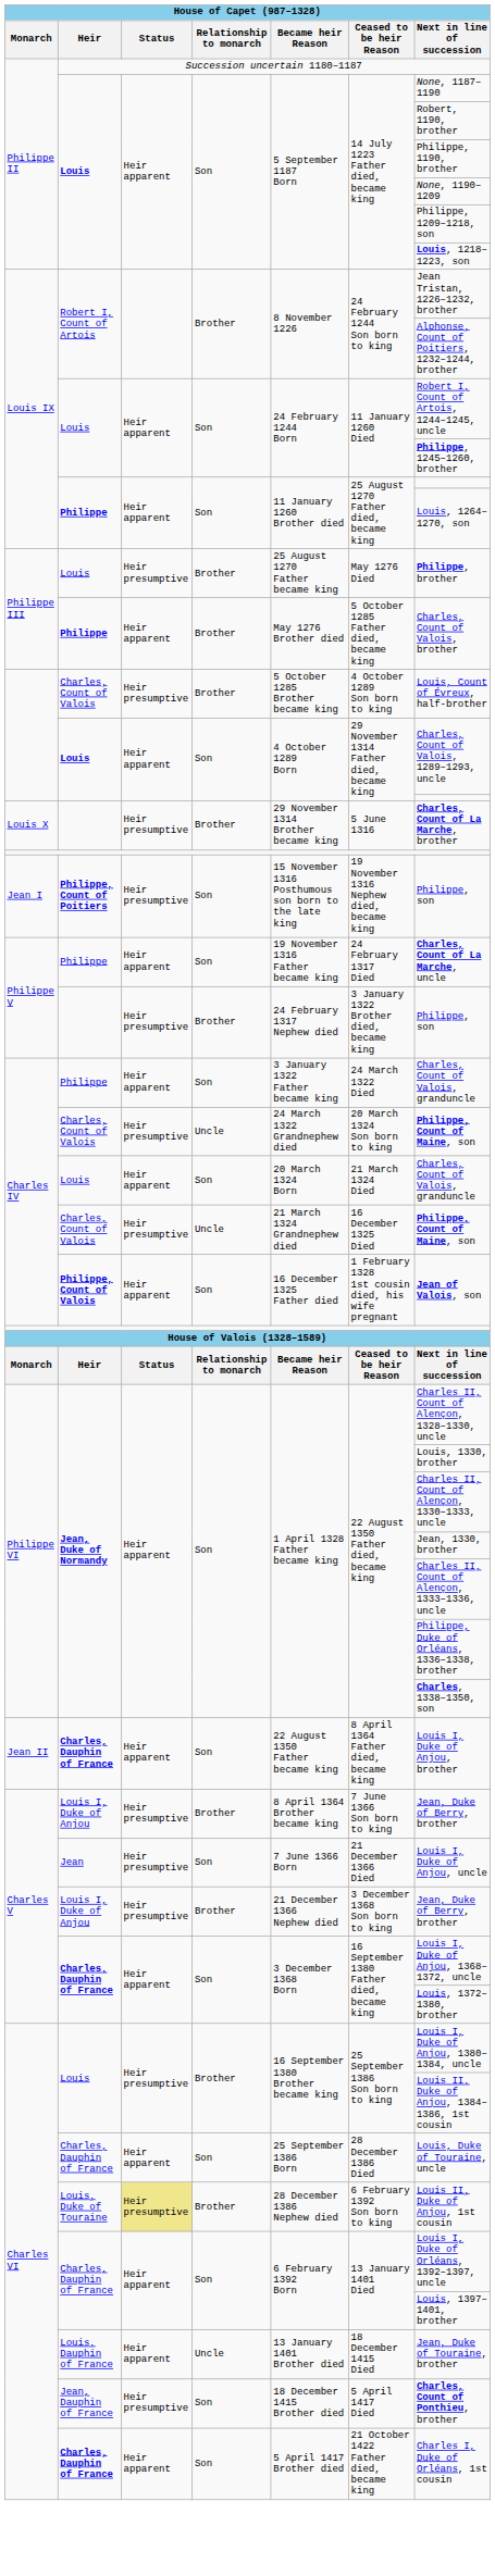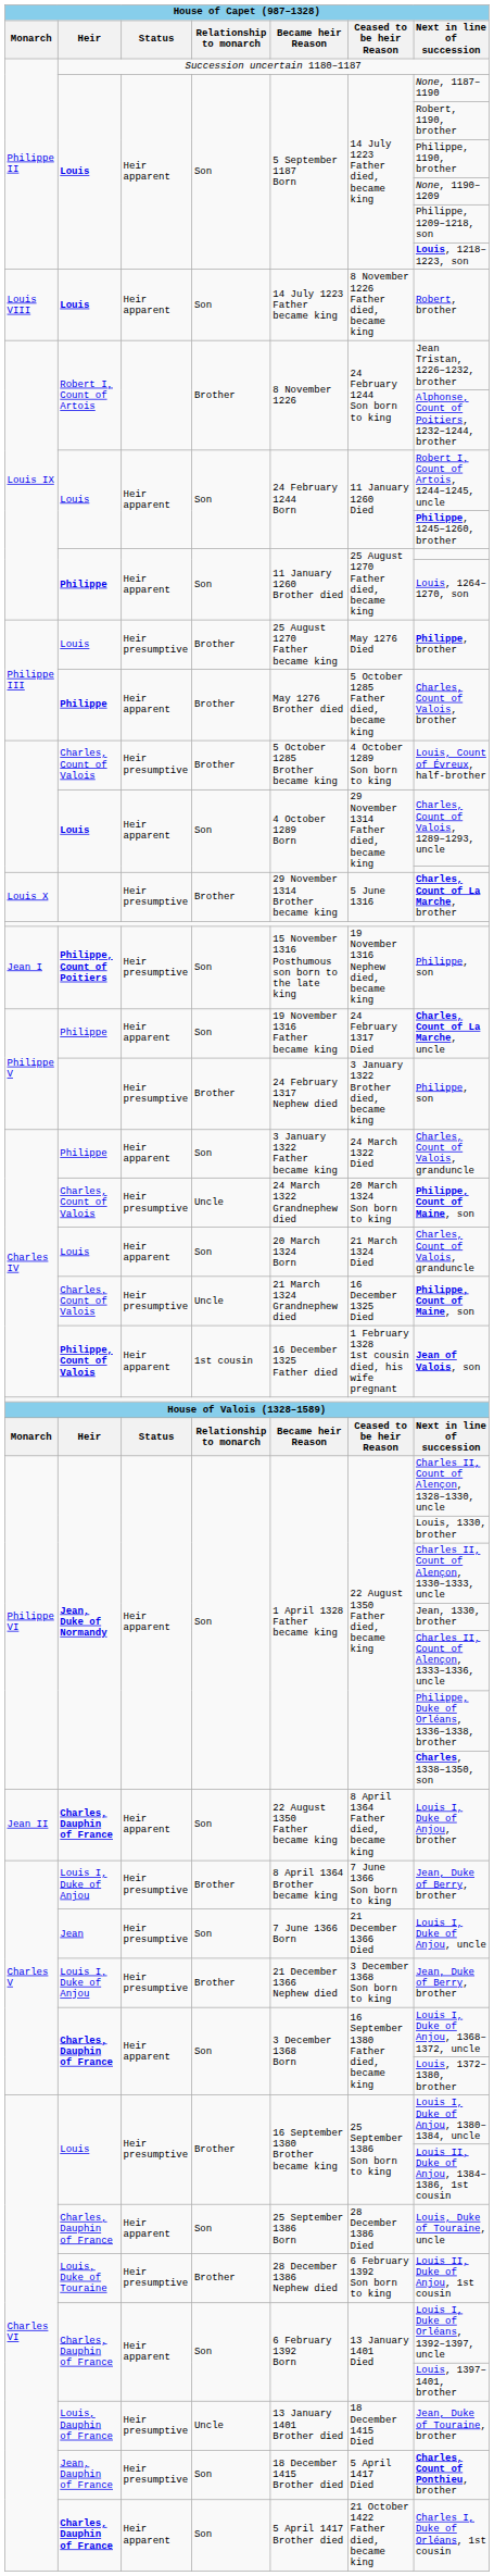 <table class="wikitable" style="font-size:95%">
 <tr>
 <th colspan="7" style="background: skyblue;">House of Capet (987–1328)</th>
 </tr>
 <tr>
 <th>Monarch</th>
 <th>Heir</th>
 <th>Status</th>
 <th>Relationship to monarch</th>
 <th>Became heir<br>Reason</th>
 <th>Ceased to be heir<br>Reason</th>
 <th>Next in line of succession</th>
 </tr>
 <tr>
 <td rowspan=7><a href='#'>Philippe II</a></td>
 <td colspan=6 style="text-align:center"><em>Succession uncertain</em> 1180–1187</td>
 </tr>
 <tr>
 <td rowspan=6><strong><a href='#'>Louis</a></strong></td>
 <td rowspan=6>Heir apparent</td>
 <td rowspan=6>Son</td>
 <td rowspan=6>5 September 1187<br>Born</td>
 <td rowspan=6>14 July 1223<br>Father died, became king</td>
 <td><em>None</em>, 1187–1190</td>
 </tr>
 <tr>
 <td>Robert, 1190, brother</td>
 </tr>
 <tr>
 <td>Philippe, 1190, brother</td>
 </tr>
 <tr>
 <td><em>None</em>, 1190–1209</td>
 </tr>
 <tr>
 <td>Philippe, 1209–1218, son</td>
 </tr>
 <tr>
 <td><strong><a href='#'>Louis</a></strong>, 1218–1223, son</td>
+</tr>
+<tr>
+<td><a href='#'>Louis VIII</a></td>
+<td><strong><a href='#'>Louis</a></strong></td>
+<td>Heir apparent</td>
+<td>Son</td>
+<td>14 July 1223<br>Father became king</td>
+<td>8 November 1226<br>Father died, became king</td>
+<td><a href='#'>Robert</a>, brother</td>
 </tr>
 <tr>
 <td rowspan=6><a href='#'>Louis IX</a></td>
 <td rowspan=2><a href='#'>Robert I, Count of Artois</a></td>
 <td rowspan=2></td>
 <td rowspan=2>Brother</td>
 <td rowspan=2>8 November 1226<br></td>
 <td rowspan=2>24 February 1244<br>Son born to king</td>
 <td>Jean Tristan, 1226–1232, brother</td>
 </tr>
 <tr>
 <td><a href='#'>Alphonse, Count of Poitiers</a>, 1232–1244, brother</td>
 </tr>
 <tr>
 <td rowspan=2><a href='#'>Louis</a></td>
 <td rowspan=2>Heir apparent</td>
 <td rowspan=2>Son</td>
 <td rowspan=2>24 February 1244<br>Born</td>
 <td rowspan=2>11 January 1260<br>Died</td>
 <td><a href='#'>Robert I, Count of Artois</a>, 1244–1245, uncle</td>
 </tr>
 <tr>
 <td><strong><a href='#'>Philippe</a></strong>, 1245–1260, brother</td>
 </tr>
 <tr>
 <td rowspan=2><strong><a href='#'>Philippe</a></strong></td>
 <td rowspan=2>Heir apparent</td>
 <td rowspan=2>Son</td>
 <td rowspan=2>11 January 1260<br>Brother died</td>
 <td rowspan=2>25 August 1270<br>Father died, became king</td>
 <td></td>
 </tr>
 <tr>
 <td><a href='#'>Louis</a>, 1264–1270, son</td>
 </tr>
 <tr>
 <td rowspan=2><a href='#'>Philippe III</a></td>
 <td><a href='#'>Louis</a></td>
 <td>Heir presumptive</td>
 <td>Brother</td>
 <td>25 August 1270<br>Father became king</td>
 <td>May 1276<br>Died</td>
 <td><strong><a href='#'>Philippe</a></strong>, brother</td>
 </tr>
 <tr>
 <td><strong><a href='#'>Philippe</a></strong></td>
 <td>Heir apparent</td>
 <td>Brother</td>
 <td>May 1276<br>Brother died</td>
 <td>5 October 1285<br>Father died, became king</td>
 <td><a href='#'>Charles, Count of Valois</a>, brother</td>
 </tr>
 <tr>
 <td rowspan=3></td>
 <td><a href='#'>Charles, Count of Valois</a></td>
 <td>Heir presumptive</td>
 <td>Brother</td>
 <td>5 October 1285<br>Brother became king</td>
 <td>4 October 1289<br>Son born to king</td>
 <td><a href='#'>Louis, Count of Évreux</a>, half-brother</td>
 </tr>
 <tr>
 <td rowspan=2><strong><a href='#'>Louis</a></strong></td>
 <td rowspan=2>Heir apparent</td>
 <td rowspan=2>Son</td>
 <td rowspan=2>4 October 1289<br>Born</td>
 <td rowspan=2>29 November 1314<br>Father died, became king</td>
 <td><a href='#'>Charles, Count of Valois</a>, 1289–1293, uncle</td>
 </tr>
 <tr>
 <td></td>
 </tr>
 <tr>
 <td><a href='#'>Louis X</a></td>
 <td></td>
 <td>Heir presumptive</td>
 <td>Brother</td>
 <td>29 November 1314<br>Brother became king</td>
 <td>5 June 1316<br></td>
 <td><strong><a href='#'>Charles, Count of La Marche</a></strong>, brother</td>
 </tr>
 <tr>
 <td colspan=7 style="text-align:center"></td>
 </tr>
 <tr>
 <td><a href='#'>Jean I</a></td>
 <td><strong><a href='#'>Philippe, Count of Poitiers</a></strong></td>
 <td>Heir presumptive</td>
 <td>Son</td>
 <td>15 November 1316<br>Posthumous son born to the late king</td>
 <td>19 November 1316<br>Nephew died, became king</td>
 <td><a href='#'>Philippe</a>, son</td>
 </tr>
 <tr>
 <td rowspan=2><a href='#'>Philippe V</a></td>
 <td><a href='#'>Philippe</a></td>
 <td>Heir apparent</td>
 <td>Son</td>
 <td>19 November 1316<br>Father became king</td>
 <td>24 February 1317<br>Died</td>
 <td><strong><a href='#'>Charles, Count of La Marche</a></strong>, uncle</td>
 </tr>
 <tr>
 <td></td>
 <td>Heir presumptive</td>
 <td>Brother</td>
 <td>24 February 1317<br>Nephew died</td>
 <td>3 January 1322<br>Brother died, became king</td>
 <td><a href='#'>Philippe</a>, son</td>
 </tr>
 <tr>
 <td rowspan=5><a href='#'>Charles IV</a></td>
 <td><a href='#'>Philippe</a></td>
 <td>Heir apparent</td>
 <td>Son</td>
 <td>3 January 1322<br>Father became king</td>
 <td>24 March 1322<br>Died</td>
 <td><a href='#'>Charles, Count of Valois</a>, granduncle</td>
 </tr>
 <tr>
 <td><a href='#'>Charles, Count of Valois</a></td>
 <td>Heir presumptive</td>
 <td>Uncle</td>
 <td>24 March 1322<br>Grandnephew died</td>
 <td>20 March 1324<br>Son born to king</td>
 <td><strong><a href='#'>Philippe, Count of Maine</a></strong>, son</td>
 </tr>
 <tr>
 <td><a href='#'>Louis</a></td>
 <td>Heir apparent</td>
 <td>Son</td>
 <td>20 March 1324<br>Born</td>
 <td>21 March 1324<br>Died</td>
 <td><a href='#'>Charles, Count of Valois</a>, granduncle</td>
 </tr>
 <tr>
 <td><a href='#'>Charles, Count of Valois</a></td>
 <td>Heir presumptive</td>
 <td>Uncle</td>
 <td>21 March 1324<br>Grandnephew died</td>
 <td>16 December 1325<br>Died</td>
 <td><strong><a href='#'>Philippe, Count of Maine</a></strong>, son</td>
 </tr>
 <tr>
 <td><strong><a href='#'>Philippe, Count of Valois</a></strong></td>
 <td>Heir apparent</td>
-<td>Son</td>
+<td>1st cousin</td>
 <td>16 December 1325<br>Father died</td>
 <td>1 February 1328<br>1st cousin died, his wife pregnant</td>
 <td><strong><a href='#'>Jean of Valois</a></strong>, son</td>
 </tr>
 <tr>
 <td colspan=7 style="text-align:center"></td>
 </tr>
 <tr>
 <th colspan="7" style="background: skyblue;">House of Valois (1328–1589)</th>
 </tr>
 <tr>
 <th>Monarch</th>
 <th>Heir</th>
 <th>Status</th>
 <th>Relationship to monarch</th>
 <th>Became heir<br>Reason</th>
 <th>Ceased to be heir<br>Reason</th>
 <th>Next in line of succession</th>
 </tr>
 <tr>
 <td rowspan=7><a href='#'>Philippe VI</a></td>
 <td rowspan=7><strong><a href='#'>Jean, Duke of Normandy</a></strong></td>
 <td rowspan=7>Heir apparent</td>
 <td rowspan=7>Son</td>
 <td rowspan=7>1 April 1328<br>Father became king</td>
 <td rowspan=7>22 August 1350<br>Father died, became king</td>
 <td><a href='#'>Charles II, Count of Alençon</a>, 1328–1330, uncle</td>
 </tr>
 <tr>
 <td>Louis, 1330, brother</td>
 </tr>
 <tr>
 <td><a href='#'>Charles II, Count of Alençon</a>, 1330–1333, uncle</td>
 </tr>
 <tr>
 <td>Jean, 1330, brother</td>
 </tr>
 <tr>
 <td><a href='#'>Charles II, Count of Alençon</a>, 1333–1336, uncle</td>
 </tr>
 <tr>
 <td><a href='#'>Philippe, Duke of Orléans</a>, 1336–1338, brother</td>
 </tr>
 <tr>
 <td><strong><a href='#'>Charles</a></strong>, 1338–1350, son</td>
 </tr>
 <tr>
 <td><a href='#'>Jean II</a></td>
 <td><strong><a href='#'>Charles, Dauphin of France</a></strong></td>
 <td>Heir apparent</td>
 <td>Son</td>
 <td>22 August 1350<br>Father became king</td>
 <td>8 April 1364<br>Father died, became king</td>
 <td><a href='#'>Louis I, Duke of Anjou</a>, brother</td>
 </tr>
 <tr>
 <td rowspan=5><a href='#'>Charles V</a></td>
 <td><a href='#'>Louis I, Duke of Anjou</a></td>
 <td>Heir presumptive</td>
 <td>Brother</td>
 <td>8 April 1364<br>Brother became king</td>
 <td>7 June 1366<br>Son born to king</td>
 <td><a href='#'>Jean, Duke of Berry</a>, brother</td>
 </tr>
 <tr>
 <td><a href='#'>Jean</a></td>
 <td>Heir presumptive</td>
 <td>Son</td>
 <td>7 June 1366<br>Born</td>
 <td>21 December 1366<br>Died</td>
 <td><a href='#'>Louis I, Duke of Anjou</a>, uncle</td>
 </tr>
 <tr>
 <td><a href='#'>Louis I, Duke of Anjou</a></td>
 <td>Heir presumptive</td>
 <td>Brother</td>
 <td>21 December 1366<br>Nephew died</td>
 <td>3 December 1368<br>Son born to king</td>
 <td><a href='#'>Jean, Duke of Berry</a>, brother</td>
 </tr>
 <tr>
 <td rowspan=2><strong><a href='#'>Charles, Dauphin of France</a></strong></td>
 <td rowspan=2>Heir apparent</td>
 <td rowspan=2>Son</td>
 <td rowspan=2>3 December 1368<br>Born</td>
 <td rowspan=2>16 September 1380<br>Father died, became king</td>
 <td><a href='#'>Louis I, Duke of Anjou</a>, 1368–1372, uncle</td>
 </tr>
 <tr>
 <td><a href='#'>Louis</a>, 1372–1380, brother</td>
 </tr>
 <tr>
 <td rowspan=9><a href='#'>Charles VI</a></td>
 <td rowspan=2><a href='#'>Louis</a></td>
 <td rowspan=2>Heir presumptive</td>
 <td rowspan=2>Brother</td>
 <td rowspan=2>16 September 1380<br>Brother became king</td>
 <td rowspan=2>25 September 1386<br>Son born to king</td>
 <td><a href='#'>Louis I, Duke of Anjou</a>, 1380–1384, uncle</td>
 </tr>
 <tr>
 <td><a href='#'>Louis II, Duke of Anjou</a>, 1384–1386, 1st cousin</td>
 </tr>
 <tr>
 <td><a href='#'>Charles, Dauphin of France</a></td>
 <td>Heir apparent</td>
 <td>Son</td>
 <td>25 September 1386<br>Born</td>
 <td>28 December 1386<br>Died</td>
 <td><a href='#'>Louis, Duke of Touraine</a>, uncle</td>
 </tr>
 <tr>
 <td><a href='#'>Louis, Duke of Touraine</a></td>
-<td style="background: khaki;">Heir presumptive</td>
+<td>Heir presumptive</td>
 <td>Brother</td>
 <td>28 December 1386<br>Nephew died</td>
 <td>6 February 1392<br>Son born to king</td>
 <td><a href='#'>Louis II, Duke of Anjou</a>, 1st cousin</td>
 </tr>
 <tr>
 <td rowspan=2><a href='#'>Charles, Dauphin of France</a></td>
 <td rowspan=2>Heir apparent</td>
 <td rowspan=2>Son</td>
 <td rowspan=2>6 February 1392<br>Born</td>
 <td rowspan=2>13 January 1401<br>Died</td>
 <td><a href='#'>Louis I, Duke of Orléans</a>, 1392–1397, uncle</td>
 </tr>
 <tr>
 <td><a href='#'>Louis</a>, 1397–1401, brother</td>
 </tr>
 <tr>
 <td><a href='#'>Louis, Dauphin of France</a></td>
-<td>Heir apparent</td>
+<td>Heir presumptive</td>
 <td>Uncle</td>
 <td>13 January 1401<br>Brother died</td>
 <td>18 December 1415<br>Died</td>
 <td><a href='#'>Jean, Duke of Touraine</a>, brother</td>
 </tr>
 <tr>
 <td><a href='#'>Jean, Dauphin of France</a></td>
 <td>Heir presumptive</td>
 <td>Son</td>
 <td>18 December 1415<br>Brother died</td>
 <td>5 April 1417<br>Died</td>
 <td><strong><a href='#'>Charles, Count of Ponthieu</a></strong>, brother</td>
 </tr>
 <tr>
 <td><strong><a href='#'>Charles, Dauphin of France</a></strong></td>
 <td>Heir apparent</td>
 <td>Son</td>
 <td>5 April 1417<br>Brother died</td>
 <td>21 October 1422<br>Father died, became king</td>
 <td><a href='#'>Charles I, Duke of Orléans</a>, 1st cousin</td>
 </tr>
 </table>
